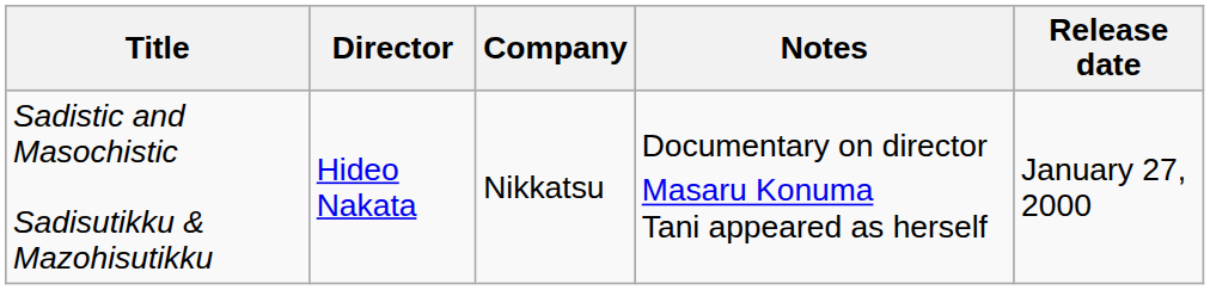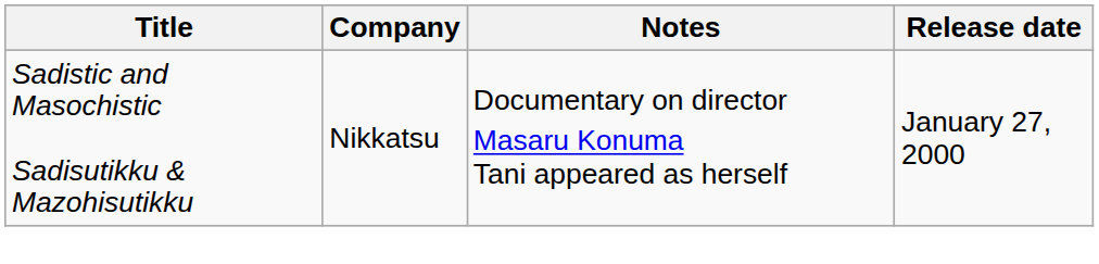 <table class="wikitable">
 <tr>
 <th>Title</th>
-<th>Director</th>
 <th>Company</th>
 <th>Notes</th>
 <th>Release date</th>
 </tr>
 <tr>
 <td><em>Sadistic and Masochistic</em><br><br><em>Sadisutikku & Mazohisutikku</em></td>
-<td><a href='#'>Hideo Nakata</a></td>
 <td>Nikkatsu</td>
 <td>Documentary on director <a href='#'>Masaru Konuma</a><sup></sup><br>Tani appeared as herself</td>
 <td>January 27, 2000</td>
 </tr>
 </table>
